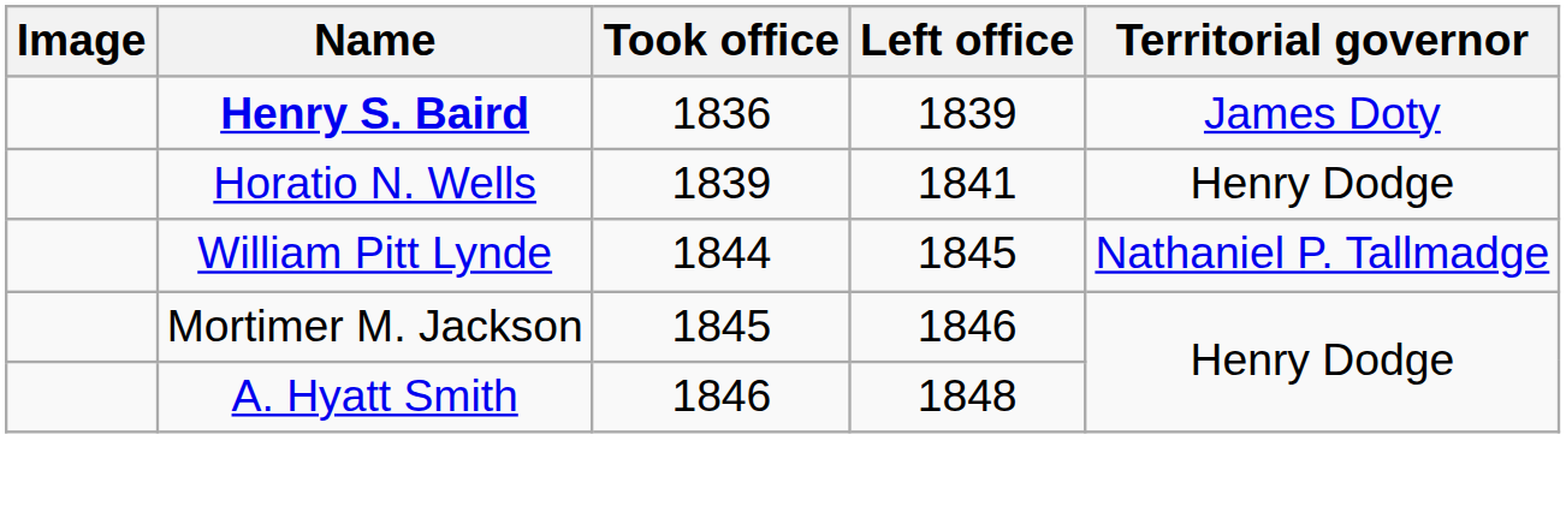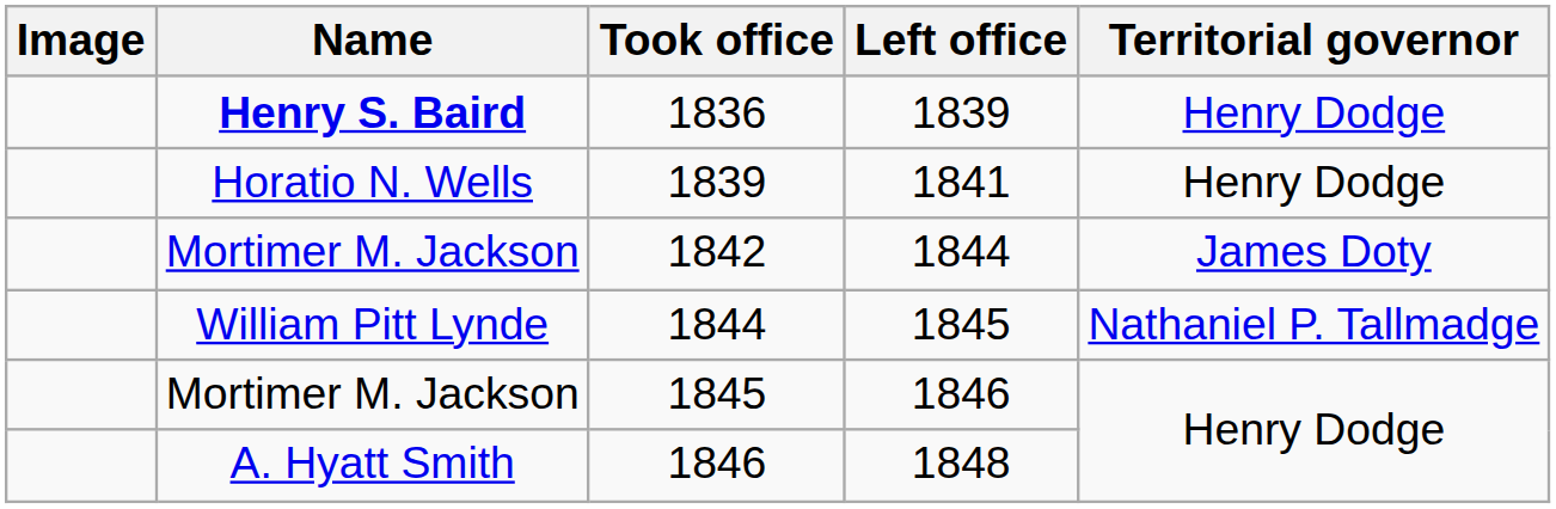 <table class="wikitable" style="text-align:center;">
 <tr>
 <th>Image</th>
 <th>Name</th>
 <th>Took office</th>
 <th>Left office</th>
 <th>Territorial governor</th>
 </tr>
 <tr>
 <td></td>
 <td><strong><a href='#'>Henry S. Baird</a></strong></td>
 <td>1836</td>
 <td>1839</td>
-<td><a href='#'>James Doty</a></td>
+<td><a href='#'>Henry Dodge</a></td>
 </tr>
 <tr>
 <td></td>
 <td><a href='#'>Horatio N. Wells</a></td>
 <td>1839</td>
 <td>1841</td>
 <td>Henry Dodge</td>
+</tr>
+<tr>
+<td></td>
+<td><a href='#'>Mortimer M. Jackson</a></td>
+<td>1842</td>
+<td>1844</td>
+<td><a href='#'>James Doty</a></td>
 </tr>
 <tr>
 <td></td>
 <td><a href='#'>William Pitt Lynde</a></td>
 <td>1844</td>
 <td>1845</td>
 <td><a href='#'>Nathaniel P. Tallmadge</a></td>
 </tr>
 <tr>
 <td></td>
 <td>Mortimer M. Jackson</td>
 <td>1845</td>
 <td>1846</td>
 <td rowspan="2">Henry Dodge</td>
 </tr>
 <tr>
 <td></td>
 <td><a href='#'>A. Hyatt Smith</a></td>
 <td>1846</td>
 <td>1848</td>
 </tr>
 </table>
